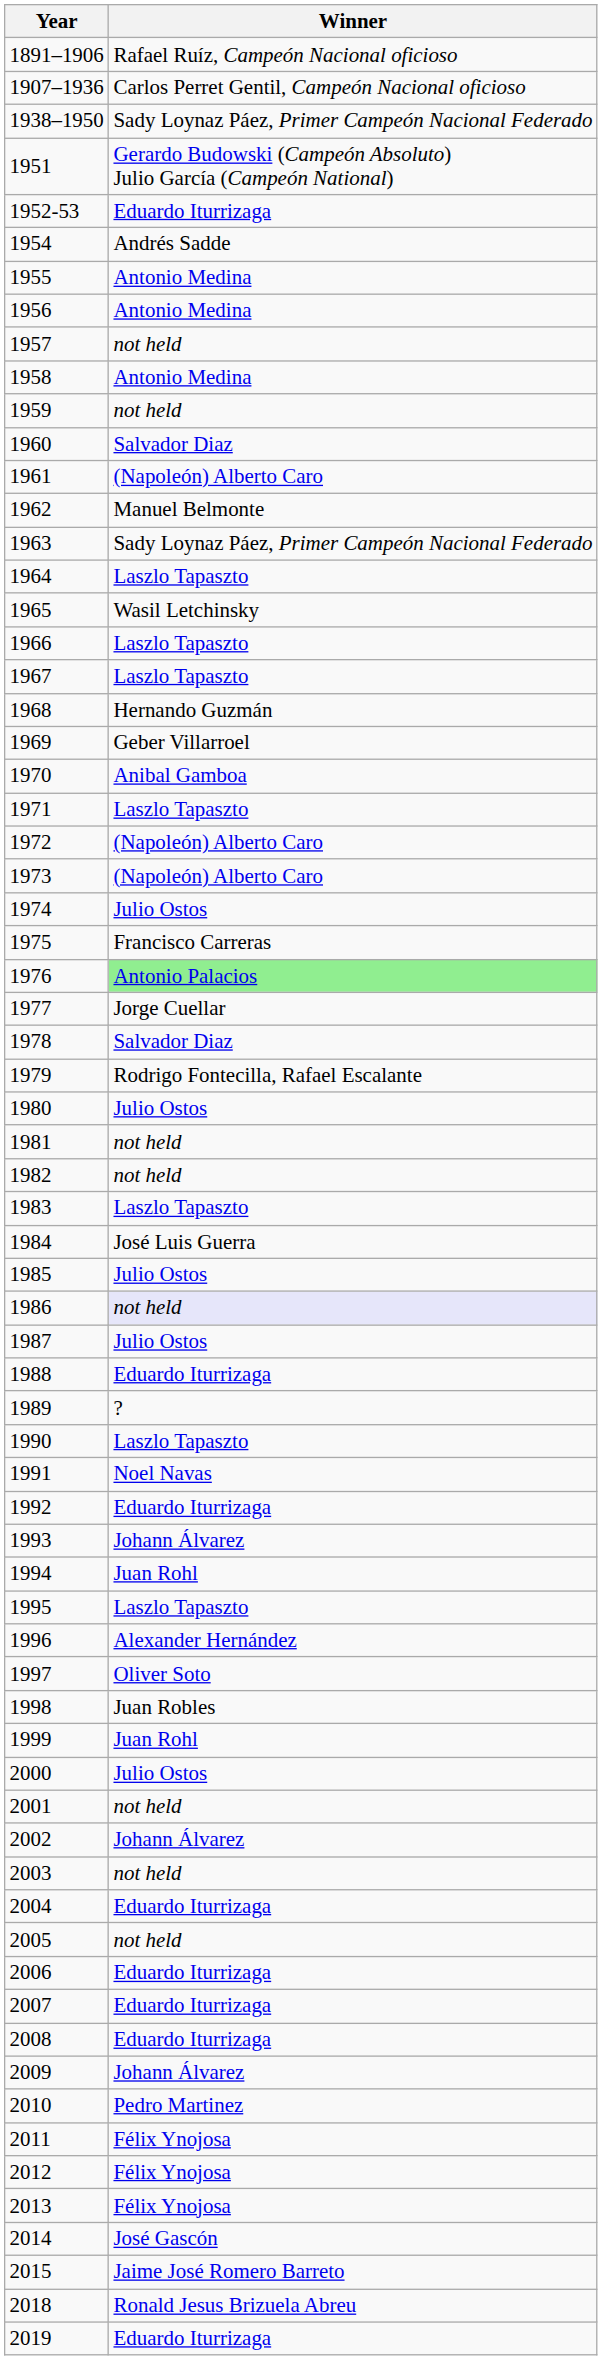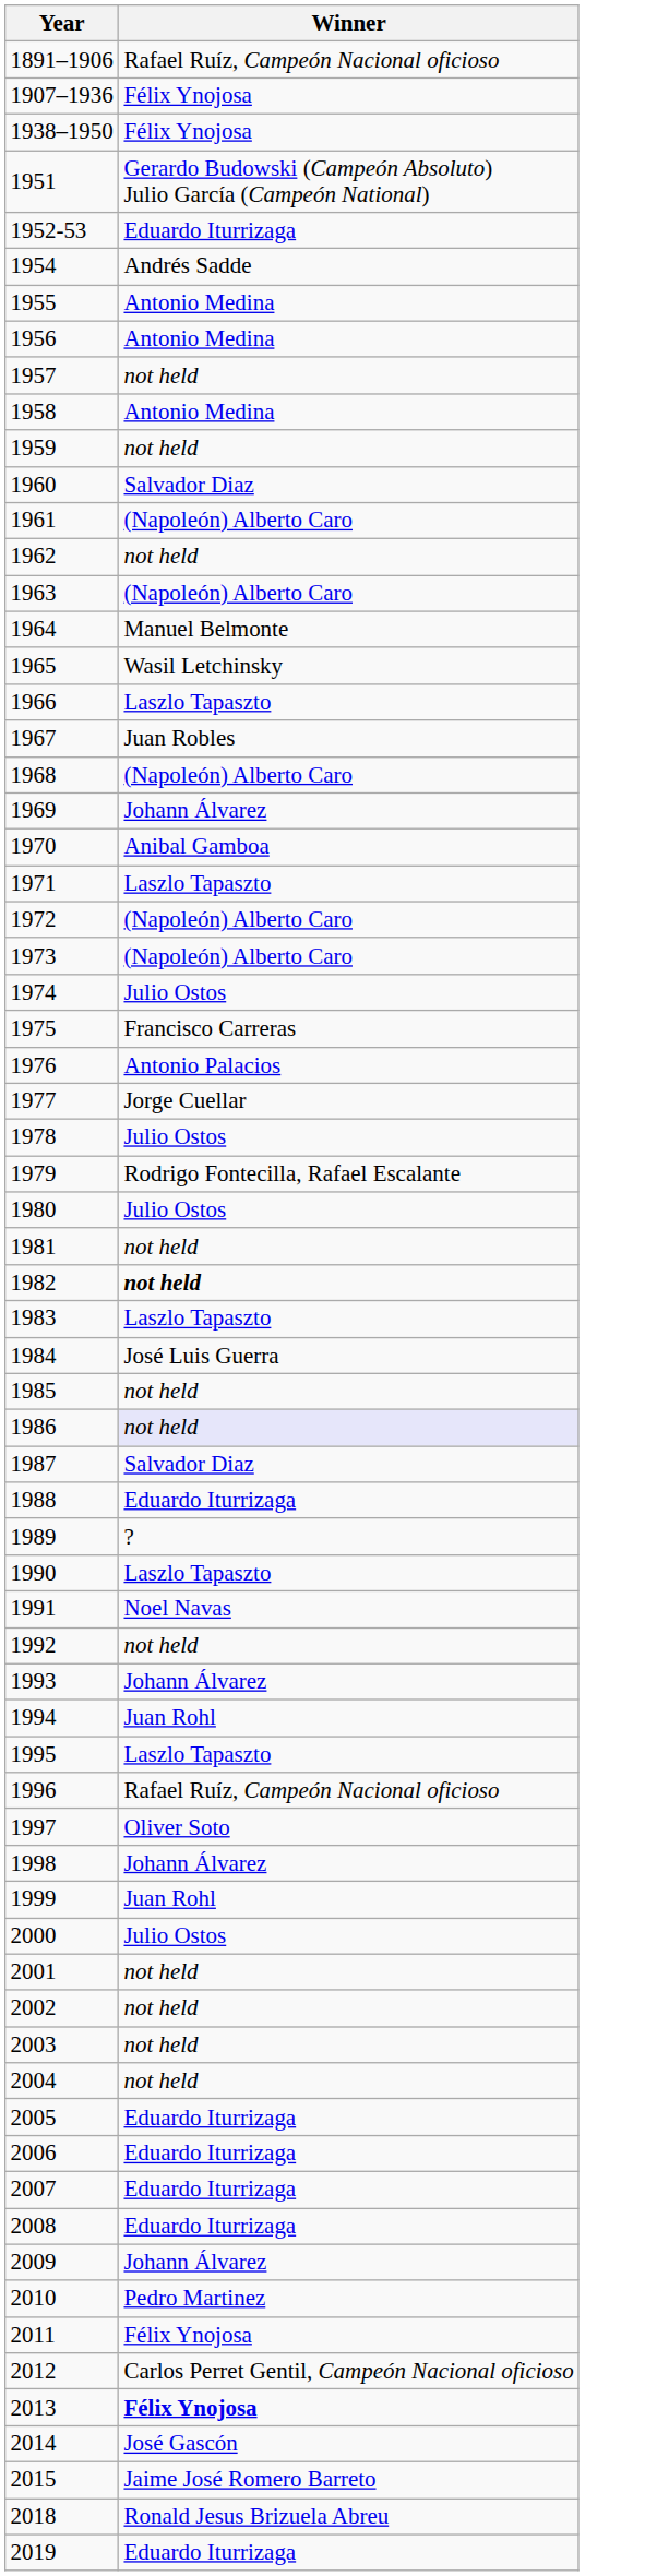 <table class="sortable wikitable">
 <tr>
 <th>Year</th>
 <th>Winner</th>
 </tr>
 <tr>
 <td>1891–1906</td>
 <td>Rafael Ruíz, <em>Campeón Nacional oficioso</em></td>
 </tr>
 <tr>
 <td>1907–1936</td>
-<td>Carlos Perret Gentil, <em>Campeón Nacional oficioso</em></td>
+<td><a href='#'>Félix Ynojosa</a></td>
 </tr>
 <tr>
 <td>1938–1950</td>
-<td>Sady Loynaz Páez, <em>Primer Campeón Nacional Federado</em></td>
+<td><a href='#'>Félix Ynojosa</a></td>
 </tr>
 <tr>
 <td>1951</td>
 <td><a href='#'>Gerardo Budowski</a> (<em>Campeón Absoluto</em>)<br> Julio García (<em>Campeón National</em>)</td>
 </tr>
 <tr>
 <td>1952-53</td>
 <td><a href='#'>Eduardo Iturrizaga</a></td>
 </tr>
 <tr>
 <td>1954</td>
 <td>Andrés Sadde</td>
 </tr>
 <tr>
 <td>1955</td>
 <td><a href='#'>Antonio Medina</a></td>
 </tr>
 <tr>
 <td>1956</td>
 <td><a href='#'>Antonio Medina</a></td>
 </tr>
 <tr>
 <td>1957</td>
 <td><em>not held</em></td>
 </tr>
 <tr>
 <td>1958</td>
 <td><a href='#'>Antonio Medina</a></td>
 </tr>
 <tr>
 <td>1959</td>
 <td><em>not held</em></td>
 </tr>
 <tr>
 <td>1960</td>
 <td><a href='#'>Salvador Diaz</a></td>
 </tr>
 <tr>
 <td>1961</td>
 <td><a href='#'>(Napoleón) Alberto Caro</a></td>
 </tr>
 <tr>
 <td>1962</td>
-<td>Manuel Belmonte</td>
+<td><em>not held</em></td>
 </tr>
 <tr>
 <td>1963</td>
-<td>Sady Loynaz Páez, <em>Primer Campeón Nacional Federado</em></td>
+<td><a href='#'>(Napoleón) Alberto Caro</a></td>
 </tr>
 <tr>
 <td>1964</td>
-<td><a href='#'>Laszlo Tapaszto</a></td>
+<td>Manuel Belmonte</td>
 </tr>
 <tr>
 <td>1965</td>
 <td>Wasil Letchinsky</td>
 </tr>
 <tr>
 <td>1966</td>
 <td><a href='#'>Laszlo Tapaszto</a></td>
 </tr>
 <tr>
 <td>1967</td>
-<td><a href='#'>Laszlo Tapaszto</a></td>
+<td>Juan Robles</td>
 </tr>
 <tr>
 <td>1968</td>
-<td>Hernando Guzmán</td>
+<td><a href='#'>(Napoleón) Alberto Caro</a></td>
 </tr>
 <tr>
 <td>1969</td>
-<td>Geber Villarroel</td>
+<td><a href='#'>Johann Álvarez</a></td>
 </tr>
 <tr>
 <td>1970</td>
 <td><a href='#'>Anibal Gamboa</a></td>
 </tr>
 <tr>
 <td>1971</td>
 <td><a href='#'>Laszlo Tapaszto</a></td>
 </tr>
 <tr>
 <td>1972</td>
 <td><a href='#'>(Napoleón) Alberto Caro</a></td>
 </tr>
 <tr>
 <td>1973</td>
 <td><a href='#'>(Napoleón) Alberto Caro</a></td>
 </tr>
 <tr>
 <td>1974</td>
 <td><a href='#'>Julio Ostos</a></td>
 </tr>
 <tr>
 <td>1975</td>
 <td>Francisco Carreras</td>
 </tr>
 <tr>
 <td>1976</td>
-<td style="background: lightgreen;"><a href='#'>Antonio Palacios</a></td>
+<td><a href='#'>Antonio Palacios</a></td>
 </tr>
 <tr>
 <td>1977</td>
 <td>Jorge Cuellar</td>
 </tr>
 <tr>
 <td>1978</td>
-<td><a href='#'>Salvador Diaz</a></td>
+<td><a href='#'>Julio Ostos</a></td>
 </tr>
 <tr>
 <td>1979</td>
 <td>Rodrigo Fontecilla, Rafael Escalante</td>
 </tr>
 <tr>
 <td>1980</td>
 <td><a href='#'>Julio Ostos</a></td>
 </tr>
 <tr>
 <td>1981</td>
 <td><em>not held</em></td>
 </tr>
 <tr>
 <td>1982</td>
-<td><em>not held</em></td>
+<td><strong><em>not held</em></strong></td>
 </tr>
 <tr>
 <td>1983</td>
 <td><a href='#'>Laszlo Tapaszto</a></td>
 </tr>
 <tr>
 <td>1984</td>
 <td>José Luis Guerra</td>
 </tr>
 <tr>
 <td>1985</td>
-<td><a href='#'>Julio Ostos</a></td>
+<td><em>not held</em></td>
 </tr>
 <tr>
 <td>1986</td>
 <td style="background: lavender;"><em>not held</em></td>
 </tr>
 <tr>
 <td>1987</td>
-<td><a href='#'>Julio Ostos</a></td>
+<td><a href='#'>Salvador Diaz</a></td>
 </tr>
 <tr>
 <td>1988</td>
 <td><a href='#'>Eduardo Iturrizaga</a></td>
 </tr>
 <tr>
 <td>1989</td>
 <td>?</td>
 </tr>
 <tr>
 <td>1990</td>
 <td><a href='#'>Laszlo Tapaszto</a></td>
 </tr>
 <tr>
 <td>1991</td>
 <td><a href='#'>Noel Navas</a></td>
 </tr>
 <tr>
 <td>1992</td>
-<td><a href='#'>Eduardo Iturrizaga</a></td>
+<td><em>not held</em></td>
 </tr>
 <tr>
 <td>1993</td>
 <td><a href='#'>Johann Álvarez</a></td>
 </tr>
 <tr>
 <td>1994</td>
 <td><a href='#'>Juan Rohl</a></td>
 </tr>
 <tr>
 <td>1995</td>
 <td><a href='#'>Laszlo Tapaszto</a></td>
 </tr>
 <tr>
 <td>1996</td>
-<td><a href='#'>Alexander Hernández</a></td>
+<td>Rafael Ruíz, <em>Campeón Nacional oficioso</em></td>
 </tr>
 <tr>
 <td>1997</td>
 <td><a href='#'>Oliver Soto</a></td>
 </tr>
 <tr>
 <td>1998</td>
-<td>Juan Robles</td>
+<td><a href='#'>Johann Álvarez</a></td>
 </tr>
 <tr>
 <td>1999</td>
 <td><a href='#'>Juan Rohl</a></td>
 </tr>
 <tr>
 <td>2000</td>
 <td><a href='#'>Julio Ostos</a></td>
 </tr>
 <tr>
 <td>2001</td>
 <td><em>not held</em></td>
 </tr>
 <tr>
 <td>2002</td>
-<td><a href='#'>Johann Álvarez</a></td>
+<td><em>not held</em></td>
 </tr>
 <tr>
 <td>2003</td>
 <td><em>not held</em></td>
 </tr>
 <tr>
 <td>2004</td>
-<td><a href='#'>Eduardo Iturrizaga</a></td>
+<td><em>not held</em></td>
 </tr>
 <tr>
 <td>2005</td>
-<td><em>not held</em></td>
+<td><a href='#'>Eduardo Iturrizaga</a></td>
 </tr>
 <tr>
 <td>2006</td>
 <td><a href='#'>Eduardo Iturrizaga</a></td>
 </tr>
 <tr>
 <td>2007</td>
 <td><a href='#'>Eduardo Iturrizaga</a></td>
 </tr>
 <tr>
 <td>2008</td>
 <td><a href='#'>Eduardo Iturrizaga</a></td>
 </tr>
 <tr>
 <td>2009</td>
 <td><a href='#'>Johann Álvarez</a></td>
 </tr>
 <tr>
 <td>2010</td>
 <td><a href='#'>Pedro Martinez</a></td>
 </tr>
 <tr>
 <td>2011</td>
 <td><a href='#'>Félix Ynojosa</a></td>
 </tr>
 <tr>
 <td>2012</td>
-<td><a href='#'>Félix Ynojosa</a></td>
+<td>Carlos Perret Gentil, <em>Campeón Nacional oficioso</em></td>
 </tr>
 <tr>
 <td>2013</td>
-<td><a href='#'>Félix Ynojosa</a></td>
+<td><strong><a href='#'>Félix Ynojosa</a></strong></td>
 </tr>
 <tr>
 <td>2014</td>
 <td><a href='#'>José Gascón</a></td>
 </tr>
 <tr>
 <td>2015</td>
 <td><a href='#'>Jaime José Romero Barreto</a></td>
 </tr>
 <tr>
 <td>2018</td>
 <td><a href='#'>Ronald Jesus Brizuela Abreu</a></td>
 </tr>
 <tr>
 <td>2019</td>
 <td><a href='#'>Eduardo Iturrizaga</a></td>
 </tr>
 </table>
